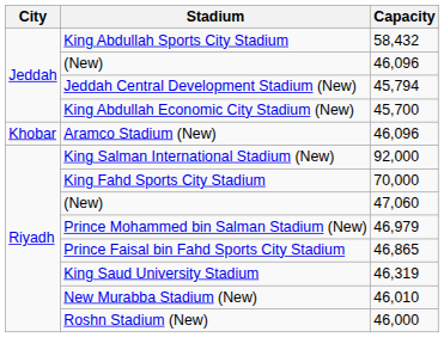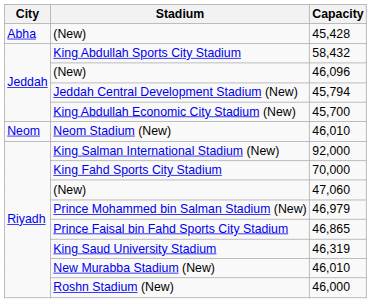 <table class="wikitable sortable">
 <tr>
 <th>City</th>
 <th>Stadium</th>
 <th>Capacity</th>
+</tr>
+<tr>
+<td><a href='#'>Abha</a></td>
+<td> (New)</td>
+<td>45,428</td>
 </tr>
 <tr>
 <td rowspan=4><a href='#'>Jeddah</a></td>
 <td><a href='#'>King Abdullah Sports City Stadium</a></td>
 <td>58,432</td>
 </tr>
 <tr>
 <td> (New)</td>
 <td>46,096</td>
 </tr>
 <tr>
 <td><a href='#'>Jeddah Central Development Stadium</a> (New)</td>
 <td>45,794</td>
 </tr>
 <tr>
 <td><a href='#'>King Abdullah Economic City Stadium</a> (New)</td>
 <td>45,700</td>
 </tr>
 <tr>
-<td><a href='#'>Khobar</a></td>
-<td><a href='#'>Aramco Stadium</a> (New)</td>
-<td>46,096</td>
+<td><a href='#'>Neom</a></td>
+<td><a href='#'>Neom Stadium</a> (New)</td>
+<td>46,010</td>
 </tr>
 <tr>
 <td rowspan="8"><a href='#'>Riyadh</a></td>
 <td><a href='#'>King Salman International Stadium</a> (New)</td>
 <td>92,000</td>
 </tr>
 <tr>
 <td><a href='#'>King Fahd Sports City Stadium</a></td>
 <td>70,000</td>
 </tr>
 <tr>
 <td> (New)</td>
 <td>47,060</td>
 </tr>
 <tr>
 <td><a href='#'>Prince Mohammed bin Salman Stadium</a> (New)</td>
 <td>46,979</td>
 </tr>
 <tr>
 <td><a href='#'>Prince Faisal bin Fahd Sports City Stadium</a></td>
 <td>46,865</td>
 </tr>
 <tr>
 <td><a href='#'>King Saud University Stadium</a></td>
 <td>46,319</td>
 </tr>
 <tr>
 <td><a href='#'>New Murabba Stadium</a> (New)</td>
 <td>46,010</td>
 </tr>
 <tr>
 <td><a href='#'>Roshn Stadium</a> (New)</td>
 <td>46,000</td>
 </tr>
 </table>
